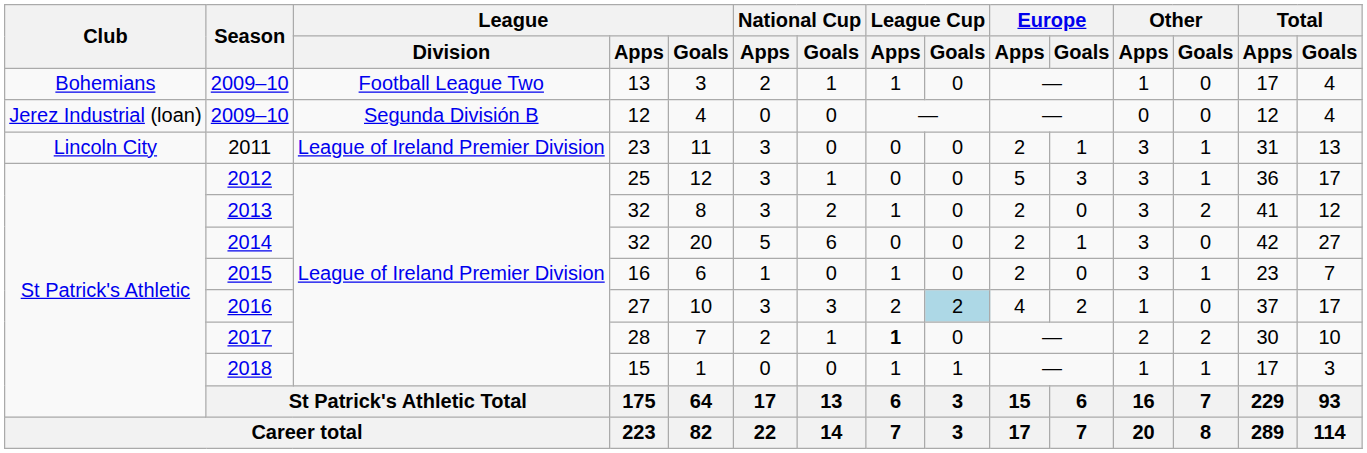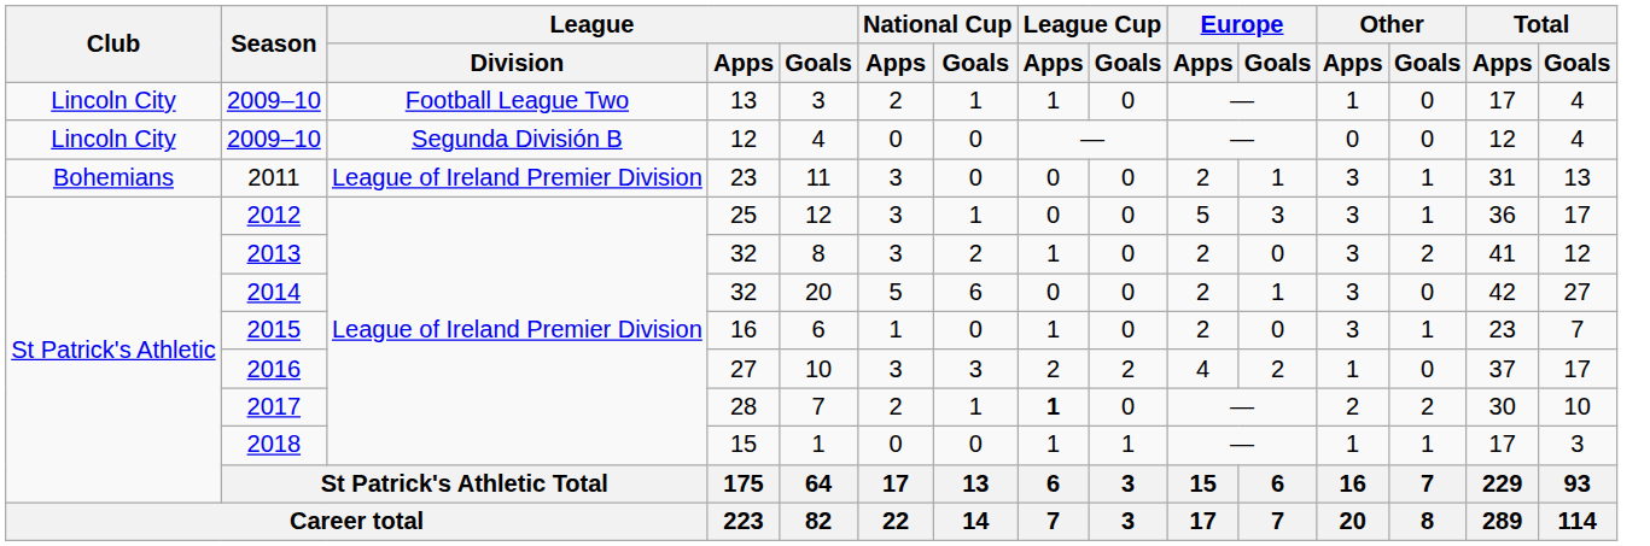 <table class="wikitable" style="text-align:center">
 <tr>
 <th rowspan="2">Club</th>
 <th rowspan="2">Season</th>
 <th colspan="3">League</th>
 <th colspan="2">National Cup</th>
 <th colspan="2">League Cup</th>
 <th colspan="2"><a href='#'>Europe</a></th>
 <th colspan="2">Other</th>
 <th colspan="2">Total</th>
 </tr>
 <tr>
 <th>Division</th>
 <th>Apps</th>
 <th>Goals</th>
 <th>Apps</th>
 <th>Goals</th>
 <th>Apps</th>
 <th>Goals</th>
 <th>Apps</th>
 <th>Goals</th>
 <th>Apps</th>
 <th>Goals</th>
 <th>Apps</th>
 <th>Goals</th>
 </tr>
 <tr>
-<td><a href='#'>Bohemians</a></td>
+<td><a href='#'>Lincoln City</a></td>
 <td><a href='#'>2009–10</a></td>
 <td><a href='#'>Football League Two</a></td>
 <td>13</td>
 <td>3</td>
 <td>2</td>
 <td>1</td>
 <td>1</td>
 <td>0</td>
 <td colspan="2">—</td>
 <td>1</td>
 <td>0</td>
 <td>17</td>
 <td>4</td>
 </tr>
 <tr>
-<td><a href='#'>Jerez Industrial</a> (loan)</td>
+<td><a href='#'>Lincoln City</a></td>
 <td><a href='#'>2009–10</a></td>
 <td><a href='#'>Segunda División B</a></td>
 <td>12</td>
 <td>4</td>
 <td>0</td>
 <td>0</td>
 <td colspan="2">—</td>
 <td colspan="2">—</td>
 <td>0</td>
 <td>0</td>
 <td>12</td>
 <td>4</td>
 </tr>
 <tr>
-<td><a href='#'>Lincoln City</a></td>
+<td><a href='#'>Bohemians</a></td>
 <td>2011</td>
 <td><a href='#'>League of Ireland Premier Division</a></td>
 <td>23</td>
 <td>11</td>
 <td>3</td>
 <td>0</td>
 <td>0</td>
 <td>0</td>
 <td>2</td>
 <td>1</td>
 <td>3</td>
 <td>1</td>
 <td>31</td>
 <td>13</td>
 </tr>
 <tr>
 <td rowspan="8"><a href='#'>St Patrick's Athletic</a></td>
 <td><a href='#'>2012</a></td>
 <td rowspan="7"><a href='#'>League of Ireland Premier Division</a></td>
 <td>25</td>
 <td>12</td>
 <td>3</td>
 <td>1</td>
 <td>0</td>
 <td>0</td>
 <td>5</td>
 <td>3</td>
 <td>3</td>
 <td>1</td>
 <td>36</td>
 <td>17</td>
 </tr>
 <tr>
 <td><a href='#'>2013</a></td>
 <td>32</td>
 <td>8</td>
 <td>3</td>
 <td>2</td>
 <td>1</td>
 <td>0</td>
 <td>2</td>
 <td>0</td>
 <td>3</td>
 <td>2</td>
 <td>41</td>
 <td>12</td>
 </tr>
 <tr>
 <td><a href='#'>2014</a></td>
 <td>32</td>
 <td>20</td>
 <td>5</td>
 <td>6</td>
 <td>0</td>
 <td>0</td>
 <td>2</td>
 <td>1</td>
 <td>3</td>
 <td>0</td>
 <td>42</td>
 <td>27</td>
 </tr>
 <tr>
 <td><a href='#'>2015</a></td>
 <td>16</td>
 <td>6</td>
 <td>1</td>
 <td>0</td>
 <td>1</td>
 <td>0</td>
 <td>2</td>
 <td>0</td>
 <td>3</td>
 <td>1</td>
 <td>23</td>
 <td>7</td>
 </tr>
 <tr>
 <td><a href='#'>2016</a></td>
 <td>27</td>
 <td>10</td>
 <td>3</td>
 <td>3</td>
 <td>2</td>
-<td style="background: lightblue;">2</td>
+<td>2</td>
 <td>4</td>
 <td>2</td>
 <td>1</td>
 <td>0</td>
 <td>37</td>
 <td>17</td>
 </tr>
 <tr>
 <td><a href='#'>2017</a></td>
 <td>28</td>
 <td>7</td>
 <td>2</td>
 <td>1</td>
 <td><strong>1</strong></td>
 <td>0</td>
 <td colspan="2">—</td>
 <td>2</td>
 <td>2</td>
 <td>30</td>
 <td>10</td>
 </tr>
 <tr>
 <td><a href='#'>2018</a></td>
 <td>15</td>
 <td>1</td>
 <td>0</td>
 <td>0</td>
 <td>1</td>
 <td>1</td>
 <td colspan="2">—</td>
 <td>1</td>
 <td>1</td>
 <td>17</td>
 <td>3</td>
 </tr>
 <tr>
 <th colspan="2">St Patrick's Athletic Total</th>
 <th>175</th>
 <th>64</th>
 <th>17</th>
 <th>13</th>
 <th>6</th>
 <th>3</th>
 <th>15</th>
 <th>6</th>
 <th>16</th>
 <th>7</th>
 <th>229</th>
 <th>93</th>
 </tr>
 <tr>
 <th colspan="3">Career total</th>
 <th>223</th>
 <th>82</th>
 <th>22</th>
 <th>14</th>
 <th>7</th>
 <th>3</th>
 <th>17</th>
 <th>7</th>
 <th>20</th>
 <th>8</th>
 <th>289</th>
 <th>114</th>
 </tr>
 </table>
